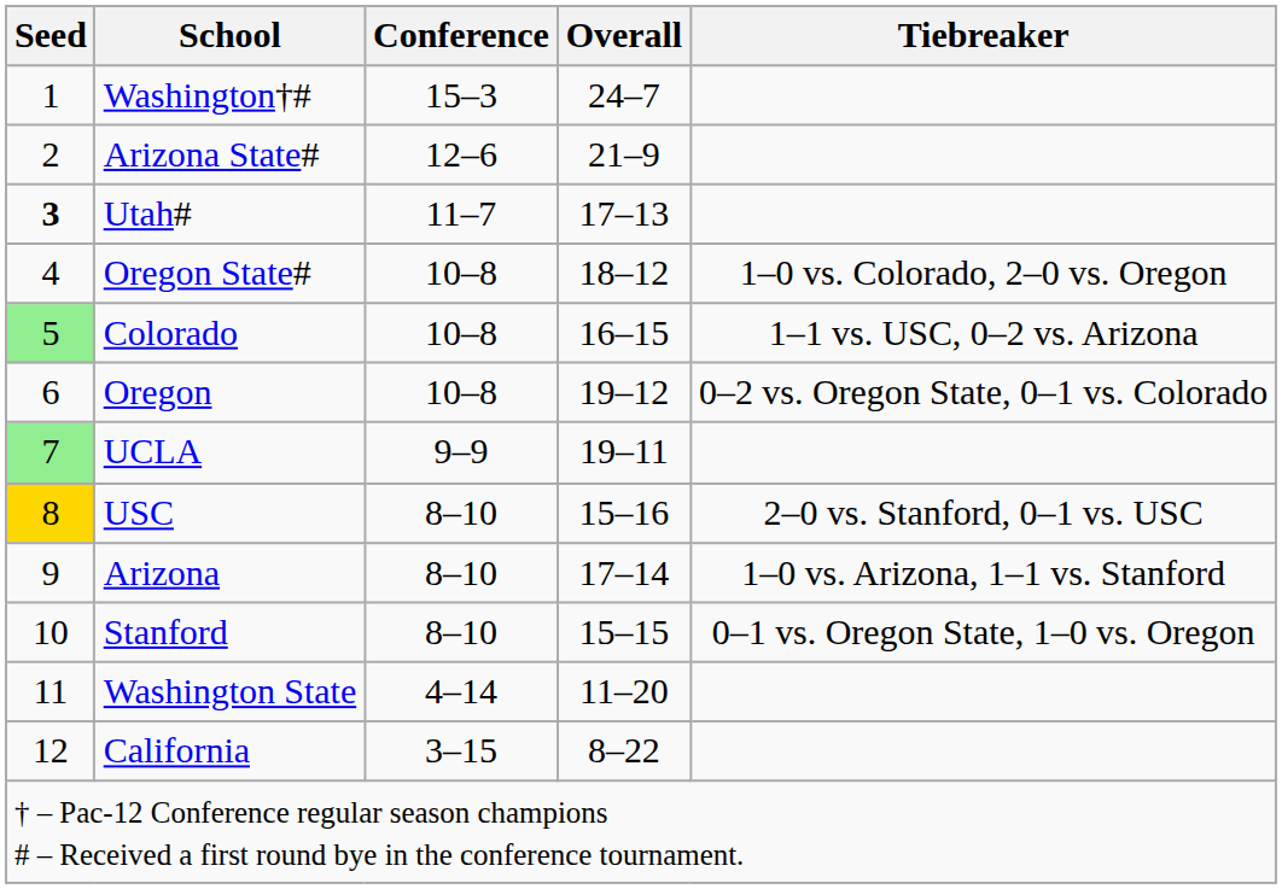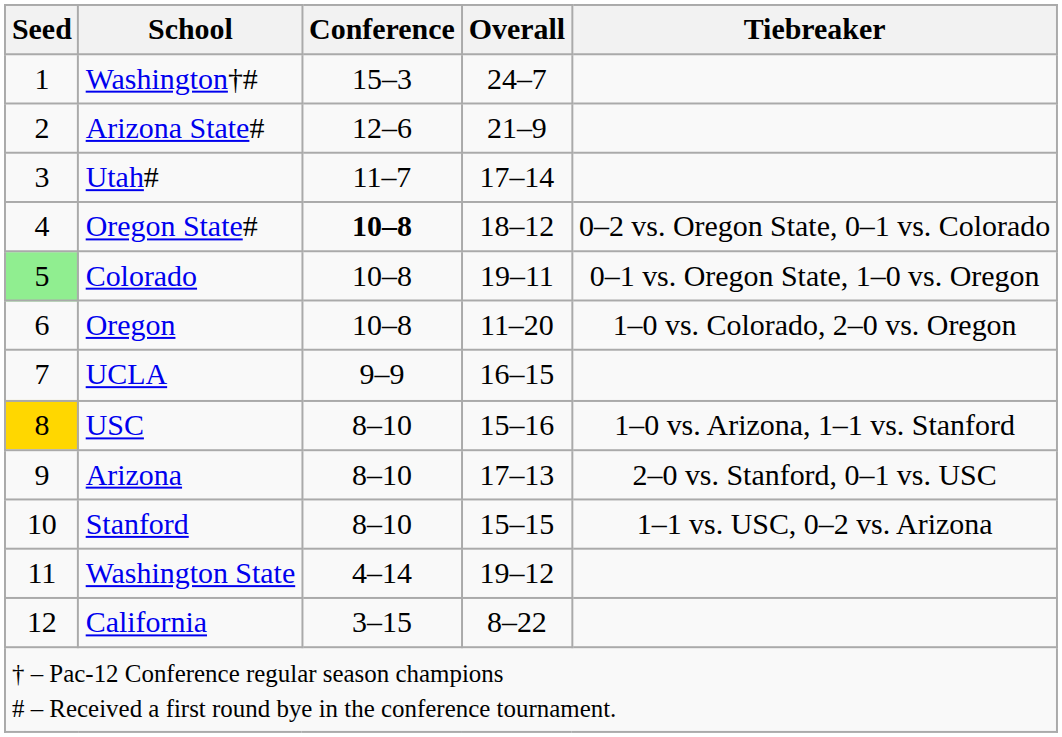 <table class="wikitable" style="white-space:nowrap; font-size:95%; text-align:center">
 <tr>
 <th>Seed</th>
 <th>School</th>
 <th>Conference</th>
 <th>Overall</th>
 <th>Tiebreaker</th>
 </tr>
 <tr>
 <td>1</td>
 <td align=left><a href='#'>Washington</a>†#</td>
 <td>15–3</td>
 <td>24–7</td>
 <td></td>
 </tr>
 <tr>
 <td>2</td>
 <td align=left><a href='#'>Arizona State</a>#</td>
 <td>12–6</td>
 <td>21–9</td>
 <td></td>
 </tr>
 <tr>
-<td><strong>3</strong></td>
+<td>3</td>
 <td align=left><a href='#'>Utah</a>#</td>
 <td>11–7</td>
-<td>17–13</td>
+<td>17–14</td>
 <td></td>
 </tr>
 <tr>
 <td>4</td>
 <td align=left><a href='#'>Oregon State</a>#</td>
-<td>10–8</td>
+<td><strong>10–8</strong></td>
 <td>18–12</td>
-<td>1–0 vs. Colorado, 2–0 vs. Oregon</td>
+<td>0–2 vs. Oregon State, 0–1 vs. Colorado</td>
 </tr>
 <tr>
 <td style="background: lightgreen;">5</td>
 <td align=left><a href='#'>Colorado</a></td>
 <td>10–8</td>
-<td>16–15</td>
-<td>1–1 vs. USC, 0–2 vs. Arizona</td>
+<td>19–11</td>
+<td>0–1 vs. Oregon State, 1–0 vs. Oregon</td>
 </tr>
 <tr –>
 <td>6</td>
 <td align=left><a href='#'>Oregon</a></td>
 <td>10–8</td>
-<td>19–12</td>
-<td>0–2 vs. Oregon State, 0–1 vs. Colorado</td>
+<td>11–20</td>
+<td>1–0 vs. Colorado, 2–0 vs. Oregon</td>
 </tr>
 <tr>
-<td style="background: lightgreen;">7</td>
+<td>7</td>
 <td align=left><a href='#'>UCLA</a></td>
 <td>9–9</td>
-<td>19–11</td>
+<td>16–15</td>
 <td></td>
 </tr>
 <tr>
 <td style="background: gold;">8</td>
 <td align=left><a href='#'>USC</a></td>
 <td>8–10</td>
 <td>15–16</td>
-<td>2–0 vs. Stanford, 0–1 vs. USC</td>
+<td>1–0 vs. Arizona, 1–1 vs. Stanford</td>
 </tr>
 <tr>
 <td>9</td>
 <td align=left><a href='#'>Arizona</a></td>
 <td>8–10</td>
-<td>17–14</td>
-<td>1–0 vs. Arizona, 1–1 vs. Stanford</td>
+<td>17–13</td>
+<td>2–0 vs. Stanford, 0–1 vs. USC</td>
 </tr>
 <tr>
 <td>10</td>
 <td align=left><a href='#'>Stanford</a></td>
 <td>8–10</td>
 <td>15–15</td>
-<td>0–1 vs. Oregon State, 1–0 vs. Oregon</td>
+<td>1–1 vs. USC, 0–2 vs. Arizona</td>
 </tr>
 <tr>
 <td>11</td>
 <td align=left><a href='#'>Washington State</a></td>
 <td>4–14</td>
-<td>11–20</td>
+<td>19–12</td>
 <td></td>
 </tr>
 <tr>
 <td>12</td>
 <td align=left><a href='#'>California</a></td>
 <td>3–15</td>
 <td>8–22</td>
 <td></td>
 </tr>
 <tr>
 <td colspan=6 align=left><small>† – Pac-12 Conference regular season champions<br># – Received a first round bye in the conference tournament.</small></td>
 </tr>
 </table>
